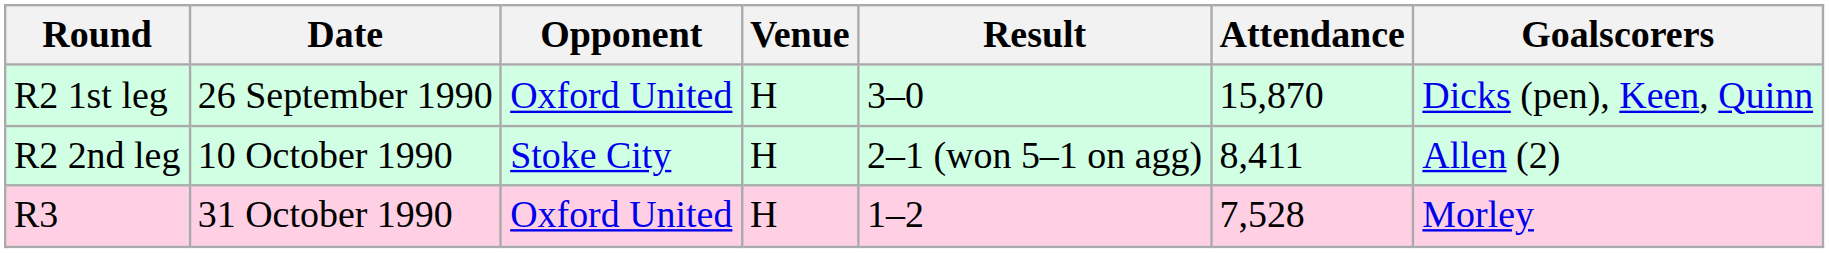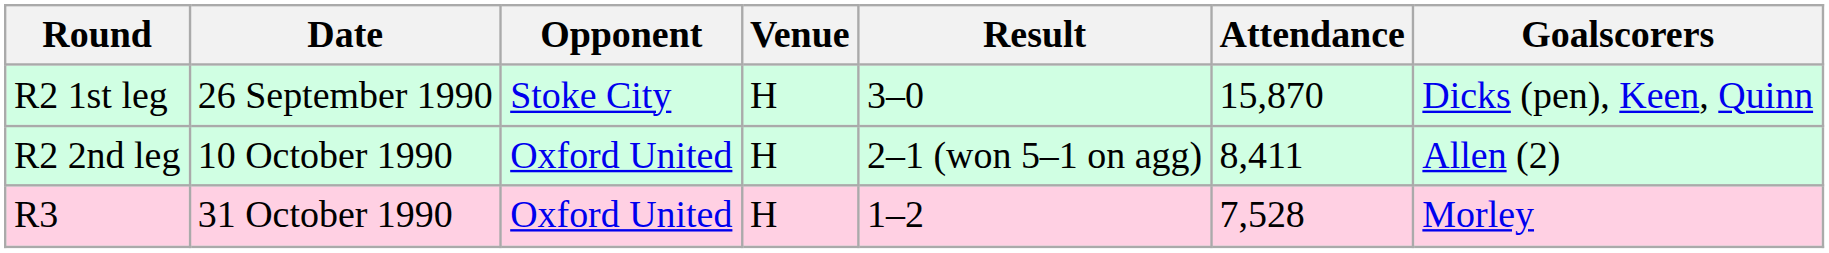 <table class="wikitable">
 <tr>
 <th>Round</th>
 <th>Date</th>
 <th>Opponent</th>
 <th>Venue</th>
 <th>Result</th>
 <th>Attendance</th>
 <th>Goalscorers</th>
 </tr>
 <tr style="background-color: #d0ffe3;">
 <td>R2 1st leg</td>
 <td>26 September 1990</td>
-<td><a href='#'>Oxford United</a></td>
+<td><a href='#'>Stoke City</a></td>
 <td>H</td>
 <td>3–0</td>
 <td>15,870</td>
 <td><a href='#'>Dicks</a> (pen), <a href='#'>Keen</a>, <a href='#'>Quinn</a></td>
 </tr>
 <tr style="background-color: #d0ffe3;">
 <td>R2 2nd leg</td>
 <td>10 October 1990</td>
-<td><a href='#'>Stoke City</a></td>
+<td><a href='#'>Oxford United</a></td>
 <td>H</td>
 <td>2–1 (won 5–1 on agg)</td>
 <td>8,411</td>
 <td><a href='#'>Allen</a> (2)</td>
 </tr>
 <tr style="background-color: #ffd0e3;">
 <td>R3</td>
 <td>31 October 1990</td>
 <td><a href='#'>Oxford United</a></td>
 <td>H</td>
 <td>1–2</td>
 <td>7,528</td>
 <td><a href='#'>Morley</a></td>
 </tr>
 </table>
